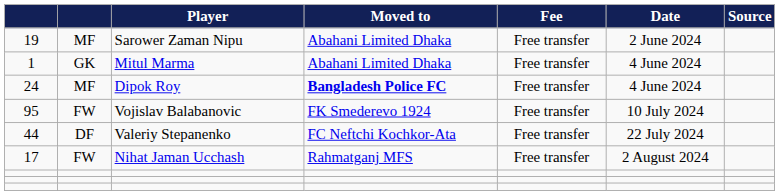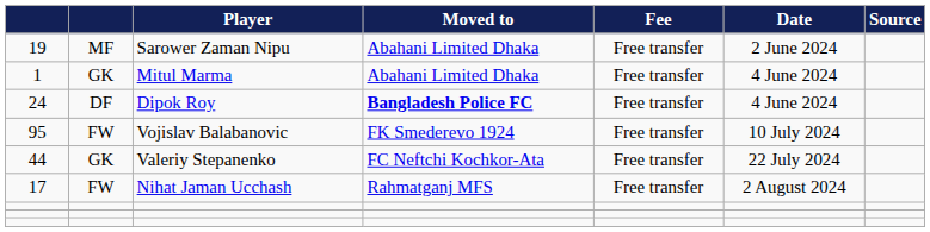 <table class="wikitable plainrowheaders sortable" style="text-align:center">
 <tr>
 <th style="background:#122057; color:white; width:50px;"></th>
 <th style="background:#122057; color:white; width:50px;"></th>
 <th style="background:#122057; color:white; width:200px;">Player</th>
 <th style="background:#122057; color:white; width:200px;">Moved to</th>
 <th style="background:#122057; color:white; width:110px;">Fee</th>
 <th style="background:#122057; color:white; width:120px;">Date</th>
 <th style="background:#122057; color:white; width:25px;">Source</th>
 </tr>
 <tr>
 <td align="center">19</td>
 <td>MF</td>
 <td align="left">Sarower Zaman Nipu</td>
 <td align="left"><a href='#'>Abahani Limited Dhaka</a></td>
 <td align="center">Free transfer</td>
 <td>2 June 2024</td>
 <td></td>
 </tr>
 <tr>
 <td>1</td>
 <td>GK</td>
 <td align="left"><a href='#'>Mitul Marma</a></td>
 <td align="left"><a href='#'>Abahani Limited Dhaka</a></td>
 <td>Free transfer</td>
 <td>4 June 2024</td>
 <td></td>
 </tr>
 <tr>
 <td>24</td>
-<td>MF</td>
+<td>DF</td>
 <td align="left"><a href='#'>Dipok Roy</a></td>
 <td align="left"><strong><a href='#'>Bangladesh Police FC</a></strong></td>
 <td>Free transfer</td>
 <td>4 June 2024</td>
 <td></td>
 </tr>
 <tr>
 <td>95</td>
 <td>FW</td>
 <td align="left"> Vojislav Balabanovic</td>
 <td align="left"> <a href='#'>FK Smederevo 1924</a></td>
 <td>Free transfer</td>
 <td>10 July 2024</td>
 <td></td>
 </tr>
 <tr>
 <td>44</td>
-<td>DF</td>
+<td>GK</td>
 <td align="left"> Valeriy Stepanenko</td>
 <td align="left"> <a href='#'>FC Neftchi Kochkor-Ata</a></td>
 <td>Free transfer</td>
 <td>22 July 2024</td>
 <td></td>
 </tr>
 <tr>
 <td>17</td>
 <td>FW</td>
 <td align="left"><a href='#'>Nihat Jaman Ucchash</a></td>
 <td align="left"><a href='#'>Rahmatganj MFS</a></td>
 <td>Free transfer</td>
 <td>2 August 2024</td>
 <td></td>
 </tr>
 <tr>
 <td></td>
 <td></td>
 <td align="left"></td>
 <td align="left"></td>
 <td></td>
 <td></td>
 <td></td>
 </tr>
 <tr>
 <td></td>
 <td></td>
 <td align="left"></td>
 <td align="left"></td>
 <td></td>
 <td></td>
 <td></td>
 </tr>
 <tr>
 <td></td>
 <td></td>
 <td align="left"></td>
 <td align="left"></td>
 <td></td>
 <td></td>
 <td></td>
 </tr>
 </table>
